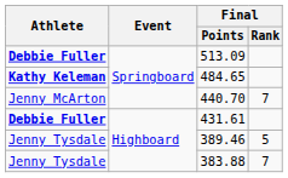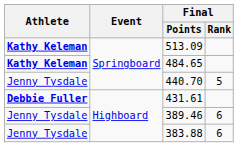 <table class=wikitable style=font-size:90%>
 <tr>
 <th rowspan=2>Athlete</th>
 <th rowspan=2>Event</th>
 <th colspan=2>Final</th>
 </tr>
 <tr style=font-size:95%>
 <th>Points</th>
 <th>Rank</th>
 </tr>
 <tr align=center>
-<td align=left><strong><a href='#'>Debbie Fuller</a></strong></td>
+<td align=left><strong><a href='#'>Kathy Keleman</a></strong></td>
 <td align=left rowspan=3><a href='#'>Springboard</a></td>
 <td>513.09</td>
 <td></td>
 </tr>
 <tr align=center>
 <td align=left><strong><a href='#'>Kathy Keleman</a></strong></td>
 <td>484.65</td>
 <td></td>
 </tr>
 <tr align=center>
-<td align=left><a href='#'>Jenny McArton</a></td>
+<td align=left><a href='#'>Jenny Tysdale</a></td>
 <td>440.70</td>
-<td>7</td>
+<td>5</td>
 </tr>
 <tr align=center>
 <td align=left><strong><a href='#'>Debbie Fuller</a></strong></td>
 <td align=left rowspan=3><a href='#'>Highboard</a></td>
 <td>431.61</td>
 <td></td>
 </tr>
 <tr align=center>
 <td align=left><a href='#'>Jenny Tysdale</a></td>
 <td>389.46</td>
-<td>5</td>
+<td>6</td>
 </tr>
 <tr align=center>
 <td align=left><a href='#'>Jenny Tysdale</a></td>
 <td>383.88</td>
-<td>7</td>
+<td>6</td>
 </tr>
 </table>
